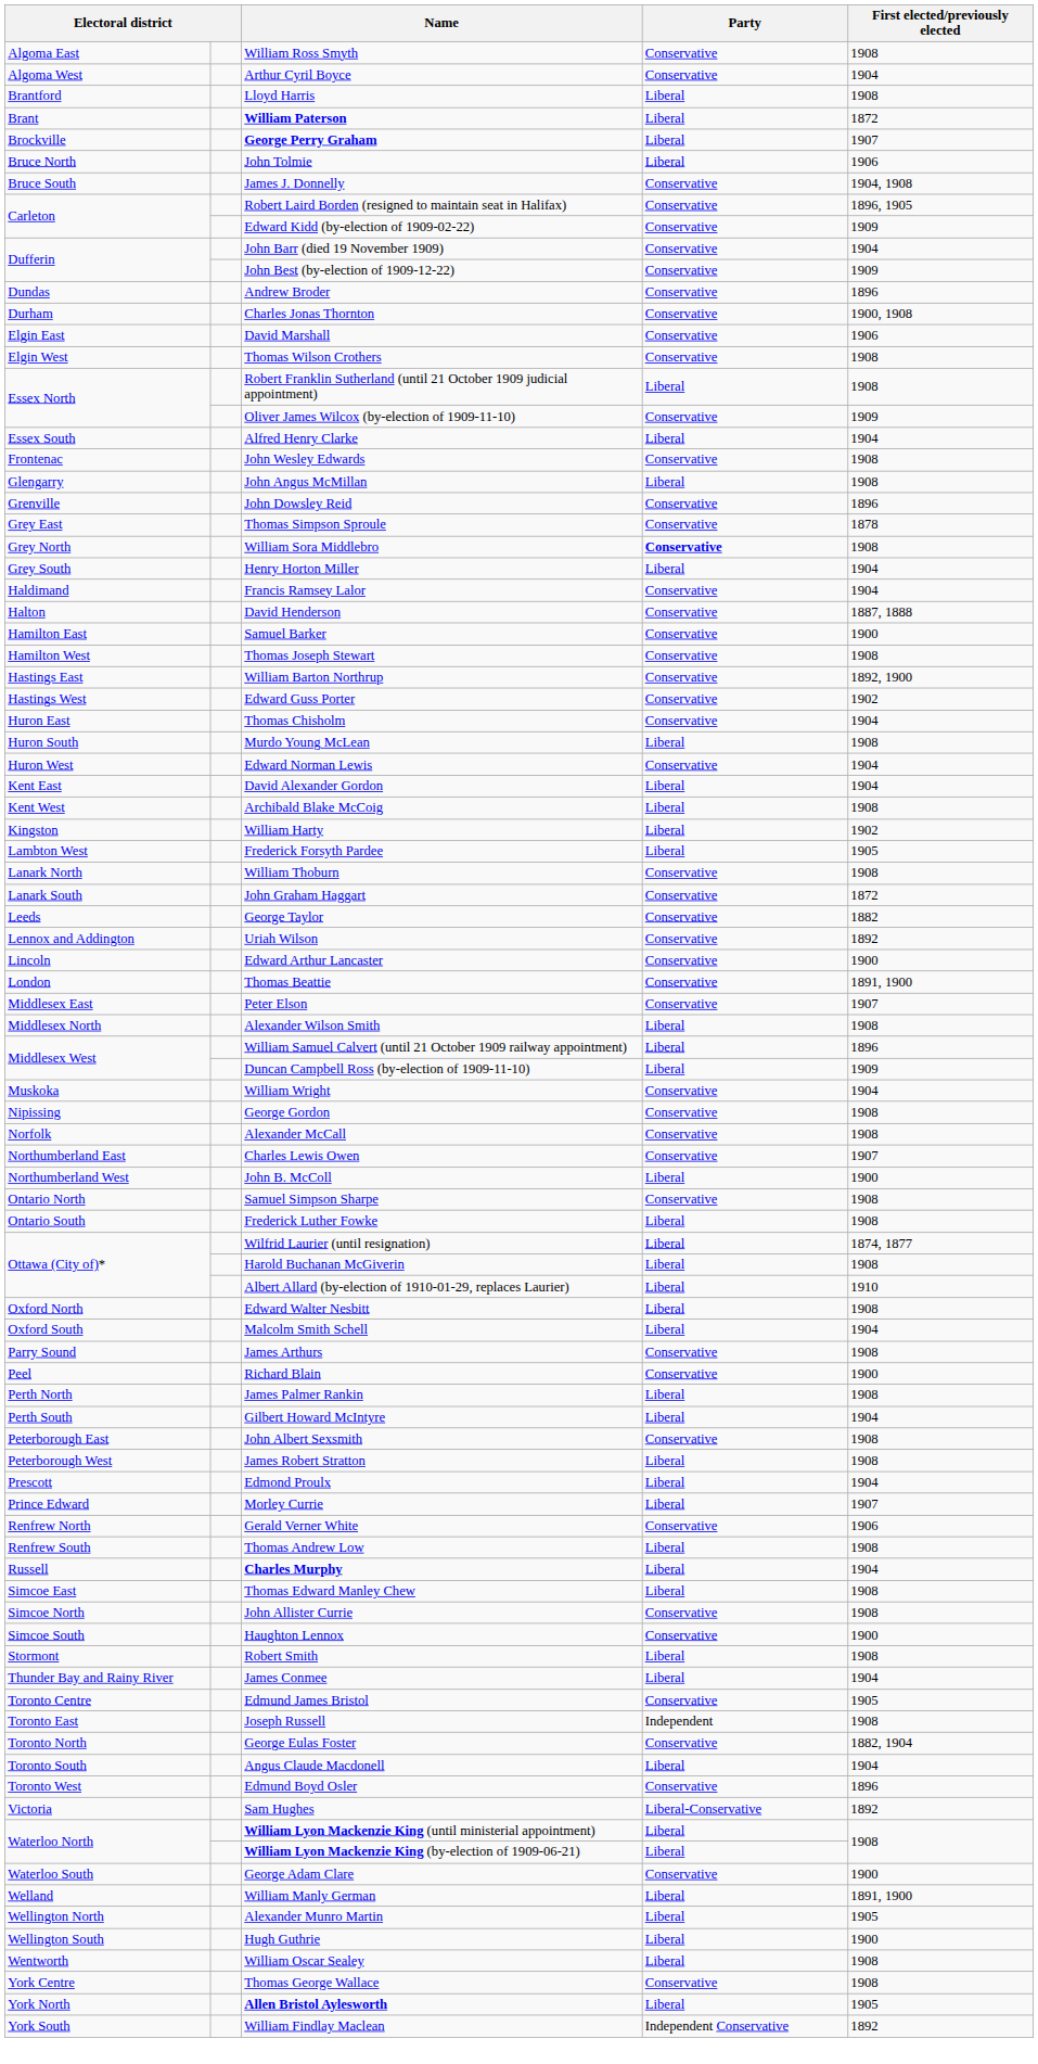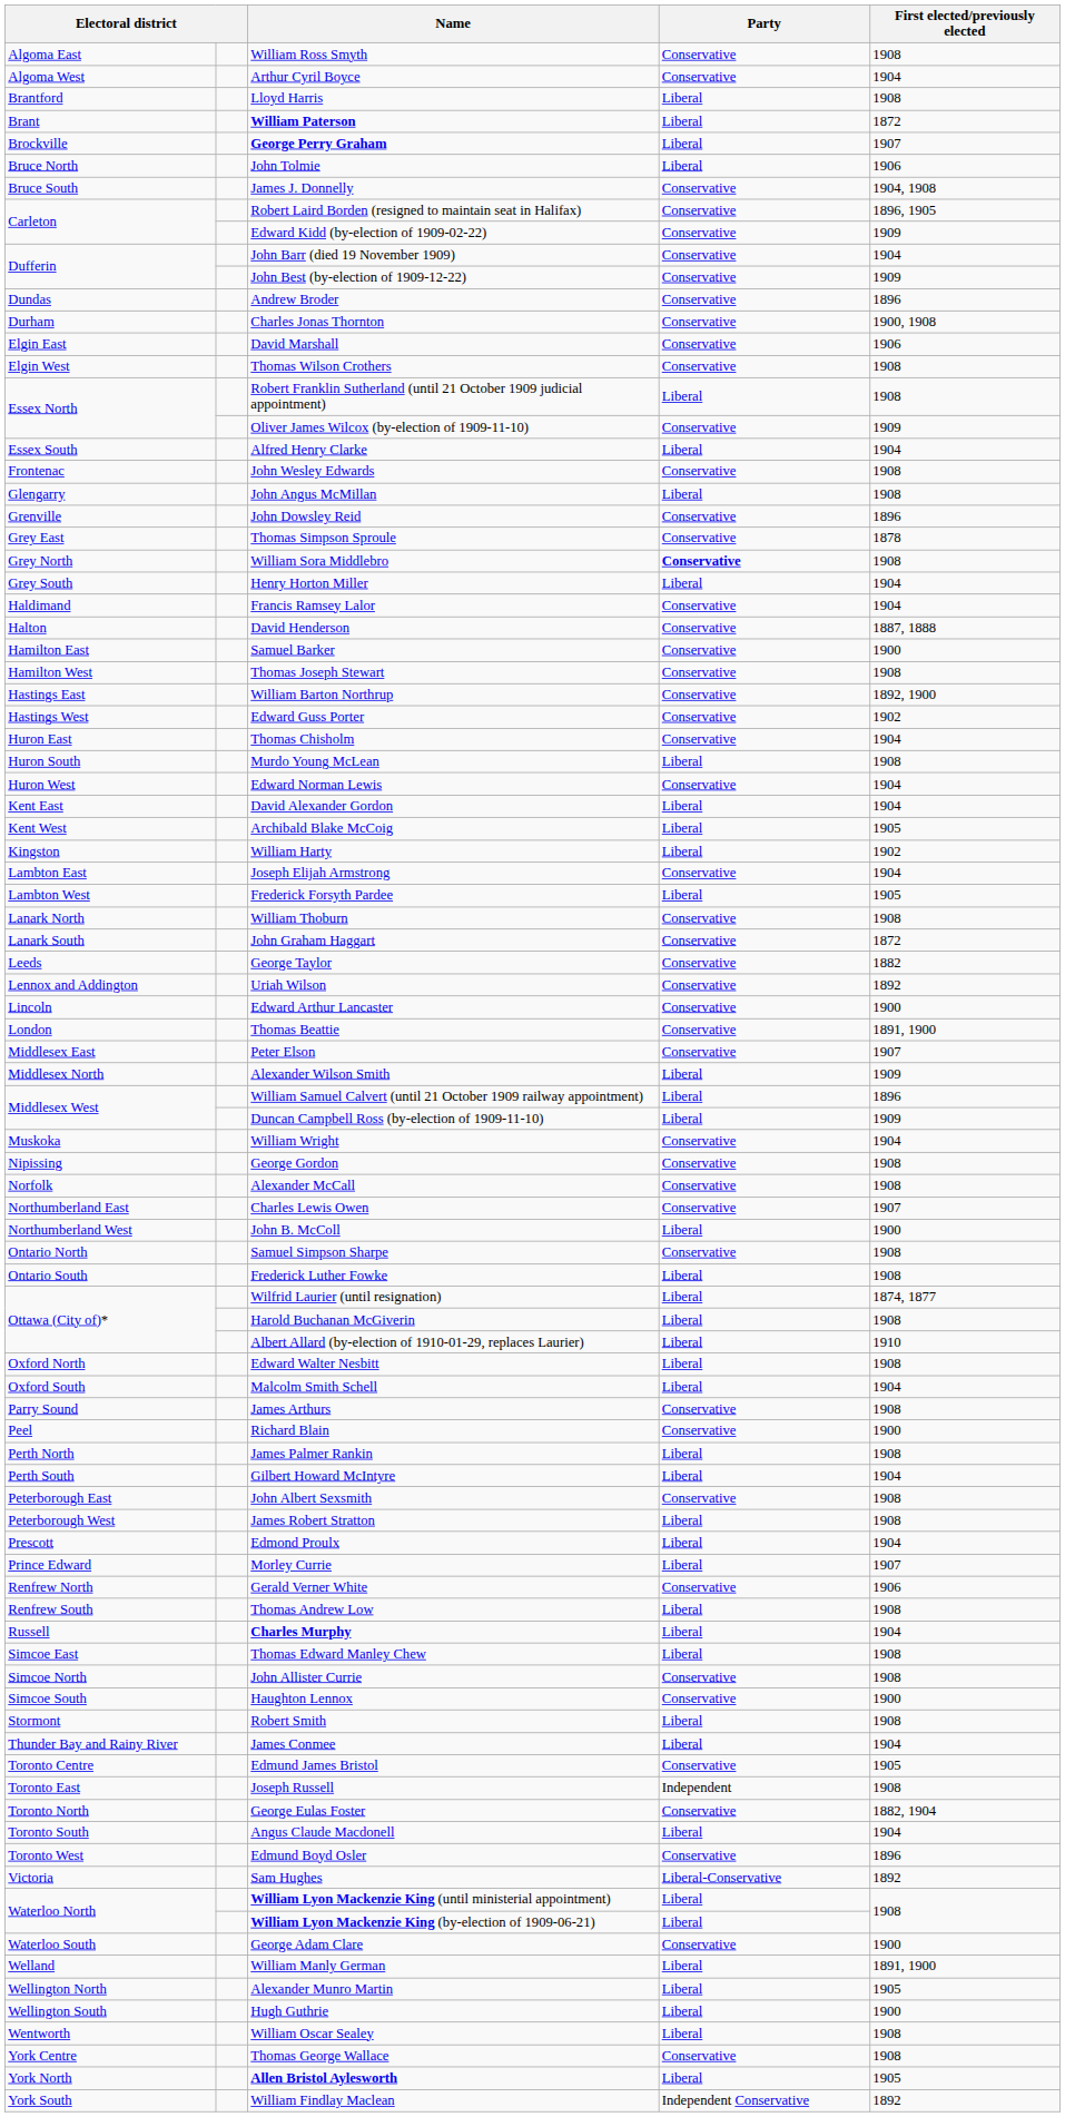 <table class="wikitable" width=95%>
 <tr>
 <th colspan=2 width=23%>Electoral district</th>
 <th>Name</th>
 <th width=20%>Party</th>
 <th>First elected/previously elected</th>
 </tr>
 <tr>
 <td width=20%><a href='#'>Algoma East</a></td>
 <td></td>
 <td><a href='#'>William Ross Smyth</a></td>
 <td><a href='#'>Conservative</a></td>
 <td>1908</td>
 </tr>
 <tr>
 <td><a href='#'>Algoma West</a></td>
 <td></td>
 <td><a href='#'>Arthur Cyril Boyce</a></td>
 <td><a href='#'>Conservative</a></td>
 <td>1904</td>
 </tr>
 <tr>
 <td><a href='#'>Brantford</a></td>
 <td></td>
 <td><a href='#'>Lloyd Harris</a></td>
 <td><a href='#'>Liberal</a></td>
 <td>1908</td>
 </tr>
 <tr>
 <td><a href='#'>Brant</a></td>
 <td></td>
 <td><strong><a href='#'>William Paterson</a></strong></td>
 <td><a href='#'>Liberal</a></td>
 <td>1872</td>
 </tr>
 <tr>
 <td><a href='#'>Brockville</a></td>
 <td></td>
 <td><strong><a href='#'>George Perry Graham</a></strong></td>
 <td><a href='#'>Liberal</a></td>
 <td>1907</td>
 </tr>
 <tr>
 <td><a href='#'>Bruce North</a></td>
 <td></td>
 <td><a href='#'>John Tolmie</a></td>
 <td><a href='#'>Liberal</a></td>
 <td>1906</td>
 </tr>
 <tr>
 <td><a href='#'>Bruce South</a></td>
 <td></td>
 <td><a href='#'>James J. Donnelly</a></td>
 <td><a href='#'>Conservative</a></td>
 <td>1904, 1908</td>
 </tr>
 <tr>
 <td rowspan=2><a href='#'>Carleton</a></td>
 <td></td>
 <td><a href='#'>Robert Laird Borden</a> (resigned to maintain seat in Halifax)</td>
 <td><a href='#'>Conservative</a></td>
 <td>1896, 1905</td>
 </tr>
 <tr>
 <td></td>
 <td><a href='#'>Edward Kidd</a> (by-election of 1909-02-22)</td>
 <td><a href='#'>Conservative</a></td>
 <td>1909</td>
 </tr>
 <tr>
 <td rowspan=2><a href='#'>Dufferin</a></td>
 <td></td>
 <td><a href='#'>John Barr</a> (died 19 November 1909)</td>
 <td><a href='#'>Conservative</a></td>
 <td>1904</td>
 </tr>
 <tr>
 <td></td>
 <td><a href='#'>John Best</a> (by-election of 1909-12-22)</td>
 <td><a href='#'>Conservative</a></td>
 <td>1909</td>
 </tr>
 <tr>
 <td><a href='#'>Dundas</a></td>
 <td></td>
 <td><a href='#'>Andrew Broder</a></td>
 <td><a href='#'>Conservative</a></td>
 <td>1896</td>
 </tr>
 <tr>
 <td><a href='#'>Durham</a></td>
 <td></td>
 <td><a href='#'>Charles Jonas Thornton</a></td>
 <td><a href='#'>Conservative</a></td>
 <td>1900, 1908</td>
 </tr>
 <tr>
 <td><a href='#'>Elgin East</a></td>
 <td></td>
 <td><a href='#'>David Marshall</a></td>
 <td><a href='#'>Conservative</a></td>
 <td>1906</td>
 </tr>
 <tr>
 <td><a href='#'>Elgin West</a></td>
 <td></td>
 <td><a href='#'>Thomas Wilson Crothers</a></td>
 <td><a href='#'>Conservative</a></td>
 <td>1908</td>
 </tr>
 <tr>
 <td rowspan=2><a href='#'>Essex North</a></td>
 <td></td>
 <td><a href='#'>Robert Franklin Sutherland</a> (until 21 October 1909 judicial appointment)</td>
 <td><a href='#'>Liberal</a></td>
 <td>1908</td>
 </tr>
 <tr>
 <td></td>
 <td><a href='#'>Oliver James Wilcox</a> (by-election of 1909-11-10)</td>
 <td><a href='#'>Conservative</a></td>
 <td>1909</td>
 </tr>
 <tr>
 <td><a href='#'>Essex South</a></td>
 <td></td>
 <td><a href='#'>Alfred Henry Clarke</a></td>
 <td><a href='#'>Liberal</a></td>
 <td>1904</td>
 </tr>
 <tr>
 <td><a href='#'>Frontenac</a></td>
 <td></td>
 <td><a href='#'>John Wesley Edwards</a></td>
 <td><a href='#'>Conservative</a></td>
 <td>1908</td>
 </tr>
 <tr>
 <td><a href='#'>Glengarry</a></td>
 <td></td>
 <td><a href='#'>John Angus McMillan</a></td>
 <td><a href='#'>Liberal</a></td>
 <td>1908</td>
 </tr>
 <tr>
 <td><a href='#'>Grenville</a></td>
 <td></td>
 <td><a href='#'>John Dowsley Reid</a></td>
 <td><a href='#'>Conservative</a></td>
 <td>1896</td>
 </tr>
 <tr>
 <td><a href='#'>Grey East</a></td>
 <td></td>
 <td><a href='#'>Thomas Simpson Sproule</a></td>
 <td><a href='#'>Conservative</a></td>
 <td>1878</td>
 </tr>
 <tr>
 <td><a href='#'>Grey North</a></td>
 <td></td>
 <td><a href='#'>William Sora Middlebro</a></td>
 <td><strong><a href='#'>Conservative</a></strong></td>
 <td>1908</td>
 </tr>
 <tr>
 <td><a href='#'>Grey South</a></td>
 <td></td>
 <td><a href='#'>Henry Horton Miller</a></td>
 <td><a href='#'>Liberal</a></td>
 <td>1904</td>
 </tr>
 <tr>
 <td><a href='#'>Haldimand</a></td>
 <td></td>
 <td><a href='#'>Francis Ramsey Lalor</a></td>
 <td><a href='#'>Conservative</a></td>
 <td>1904</td>
 </tr>
 <tr>
 <td><a href='#'>Halton</a></td>
 <td></td>
 <td><a href='#'>David Henderson</a></td>
 <td><a href='#'>Conservative</a></td>
 <td>1887, 1888</td>
 </tr>
 <tr>
 <td><a href='#'>Hamilton East</a></td>
 <td></td>
 <td><a href='#'>Samuel Barker</a></td>
 <td><a href='#'>Conservative</a></td>
 <td>1900</td>
 </tr>
 <tr>
 <td><a href='#'>Hamilton West</a></td>
 <td></td>
 <td><a href='#'>Thomas Joseph Stewart</a></td>
 <td><a href='#'>Conservative</a></td>
 <td>1908</td>
 </tr>
 <tr>
 <td><a href='#'>Hastings East</a></td>
 <td></td>
 <td><a href='#'>William Barton Northrup</a></td>
 <td><a href='#'>Conservative</a></td>
 <td>1892, 1900</td>
 </tr>
 <tr>
 <td><a href='#'>Hastings West</a></td>
 <td></td>
 <td><a href='#'>Edward Guss Porter</a></td>
 <td><a href='#'>Conservative</a></td>
 <td>1902</td>
 </tr>
 <tr>
 <td><a href='#'>Huron East</a></td>
 <td></td>
 <td><a href='#'>Thomas Chisholm</a></td>
 <td><a href='#'>Conservative</a></td>
 <td>1904</td>
 </tr>
 <tr>
 <td><a href='#'>Huron South</a></td>
 <td></td>
 <td><a href='#'>Murdo Young McLean</a></td>
 <td><a href='#'>Liberal</a></td>
 <td>1908</td>
 </tr>
 <tr>
 <td><a href='#'>Huron West</a></td>
 <td></td>
 <td><a href='#'>Edward Norman Lewis</a></td>
 <td><a href='#'>Conservative</a></td>
 <td>1904</td>
 </tr>
 <tr>
 <td><a href='#'>Kent East</a></td>
 <td></td>
 <td><a href='#'>David Alexander Gordon</a></td>
 <td><a href='#'>Liberal</a></td>
 <td>1904</td>
 </tr>
 <tr>
 <td><a href='#'>Kent West</a></td>
 <td></td>
 <td><a href='#'>Archibald Blake McCoig</a></td>
 <td><a href='#'>Liberal</a></td>
-<td>1908</td>
+<td>1905</td>
 </tr>
 <tr>
 <td><a href='#'>Kingston</a></td>
 <td></td>
 <td><a href='#'>William Harty</a></td>
 <td><a href='#'>Liberal</a></td>
 <td>1902</td>
+</tr>
+<tr>
+<td><a href='#'>Lambton East</a></td>
+<td></td>
+<td><a href='#'>Joseph Elijah Armstrong</a></td>
+<td><a href='#'>Conservative</a></td>
+<td>1904</td>
 </tr>
 <tr>
 <td><a href='#'>Lambton West</a></td>
 <td></td>
 <td><a href='#'>Frederick Forsyth Pardee</a></td>
 <td><a href='#'>Liberal</a></td>
 <td>1905</td>
 </tr>
 <tr>
 <td><a href='#'>Lanark North</a></td>
 <td></td>
 <td><a href='#'>William Thoburn</a></td>
 <td><a href='#'>Conservative</a></td>
 <td>1908</td>
 </tr>
 <tr>
 <td><a href='#'>Lanark South</a></td>
 <td></td>
 <td><a href='#'>John Graham Haggart</a></td>
 <td><a href='#'>Conservative</a></td>
 <td>1872</td>
 </tr>
 <tr>
 <td><a href='#'>Leeds</a></td>
 <td></td>
 <td><a href='#'>George Taylor</a></td>
 <td><a href='#'>Conservative</a></td>
 <td>1882</td>
 </tr>
 <tr>
 <td><a href='#'>Lennox and Addington</a></td>
 <td></td>
 <td><a href='#'>Uriah Wilson</a></td>
 <td><a href='#'>Conservative</a></td>
 <td>1892</td>
 </tr>
 <tr>
 <td><a href='#'>Lincoln</a></td>
 <td></td>
 <td><a href='#'>Edward Arthur Lancaster</a></td>
 <td><a href='#'>Conservative</a></td>
 <td>1900</td>
 </tr>
 <tr>
 <td><a href='#'>London</a></td>
 <td></td>
 <td><a href='#'>Thomas Beattie</a></td>
 <td><a href='#'>Conservative</a></td>
 <td>1891, 1900</td>
 </tr>
 <tr>
 <td><a href='#'>Middlesex East</a></td>
 <td></td>
 <td><a href='#'>Peter Elson</a></td>
 <td><a href='#'>Conservative</a></td>
 <td>1907</td>
 </tr>
 <tr>
 <td><a href='#'>Middlesex North</a></td>
 <td></td>
 <td><a href='#'>Alexander Wilson Smith</a></td>
 <td><a href='#'>Liberal</a></td>
-<td>1908</td>
+<td>1909</td>
 </tr>
 <tr>
 <td rowspan=2><a href='#'>Middlesex West</a></td>
 <td></td>
 <td><a href='#'>William Samuel Calvert</a> (until 21 October 1909 railway appointment)</td>
 <td><a href='#'>Liberal</a></td>
 <td>1896</td>
 </tr>
 <tr>
 <td></td>
 <td><a href='#'>Duncan Campbell Ross</a> (by-election of 1909-11-10)</td>
 <td><a href='#'>Liberal</a></td>
 <td>1909</td>
 </tr>
 <tr>
 <td><a href='#'>Muskoka</a></td>
 <td></td>
 <td><a href='#'>William Wright</a></td>
 <td><a href='#'>Conservative</a></td>
 <td>1904</td>
 </tr>
 <tr>
 <td><a href='#'>Nipissing</a></td>
 <td></td>
 <td><a href='#'>George Gordon</a></td>
 <td><a href='#'>Conservative</a></td>
 <td>1908</td>
 </tr>
 <tr>
 <td><a href='#'>Norfolk</a></td>
 <td></td>
 <td><a href='#'>Alexander McCall</a></td>
 <td><a href='#'>Conservative</a></td>
 <td>1908</td>
 </tr>
 <tr>
 <td><a href='#'>Northumberland East</a></td>
 <td></td>
 <td><a href='#'>Charles Lewis Owen</a></td>
 <td><a href='#'>Conservative</a></td>
 <td>1907</td>
 </tr>
 <tr>
 <td><a href='#'>Northumberland West</a></td>
 <td></td>
 <td><a href='#'>John B. McColl</a></td>
 <td><a href='#'>Liberal</a></td>
 <td>1900</td>
 </tr>
 <tr>
 <td><a href='#'>Ontario North</a></td>
 <td></td>
 <td><a href='#'>Samuel Simpson Sharpe</a></td>
 <td><a href='#'>Conservative</a></td>
 <td>1908</td>
 </tr>
 <tr>
 <td><a href='#'>Ontario South</a></td>
 <td></td>
 <td><a href='#'>Frederick Luther Fowke</a></td>
 <td><a href='#'>Liberal</a></td>
 <td>1908</td>
 </tr>
 <tr>
 <td rowspan=3><a href='#'>Ottawa (City of)</a>*</td>
 <td></td>
 <td><a href='#'>Wilfrid Laurier</a> (until resignation)</td>
 <td><a href='#'>Liberal</a></td>
 <td>1874, 1877</td>
 </tr>
 <tr>
 <td></td>
 <td><a href='#'>Harold Buchanan McGiverin</a></td>
 <td><a href='#'>Liberal</a></td>
 <td>1908</td>
 </tr>
 <tr>
 <td></td>
 <td><a href='#'>Albert Allard</a> (by-election of 1910-01-29, replaces Laurier)</td>
 <td><a href='#'>Liberal</a></td>
 <td>1910</td>
 </tr>
 <tr>
 <td><a href='#'>Oxford North</a></td>
 <td></td>
 <td><a href='#'>Edward Walter Nesbitt</a></td>
 <td><a href='#'>Liberal</a></td>
 <td>1908</td>
 </tr>
 <tr>
 <td><a href='#'>Oxford South</a></td>
 <td></td>
 <td><a href='#'>Malcolm Smith Schell</a></td>
 <td><a href='#'>Liberal</a></td>
 <td>1904</td>
 </tr>
 <tr>
 <td><a href='#'>Parry Sound</a></td>
 <td></td>
 <td><a href='#'>James Arthurs</a></td>
 <td><a href='#'>Conservative</a></td>
 <td>1908</td>
 </tr>
 <tr>
 <td><a href='#'>Peel</a></td>
 <td></td>
 <td><a href='#'>Richard Blain</a></td>
 <td><a href='#'>Conservative</a></td>
 <td>1900</td>
 </tr>
 <tr>
 <td><a href='#'>Perth North</a></td>
 <td></td>
 <td><a href='#'>James Palmer Rankin</a></td>
 <td><a href='#'>Liberal</a></td>
 <td>1908</td>
 </tr>
 <tr>
 <td><a href='#'>Perth South</a></td>
 <td></td>
 <td><a href='#'>Gilbert Howard McIntyre</a></td>
 <td><a href='#'>Liberal</a></td>
 <td>1904</td>
 </tr>
 <tr>
 <td><a href='#'>Peterborough East</a></td>
 <td></td>
 <td><a href='#'>John Albert Sexsmith</a></td>
 <td><a href='#'>Conservative</a></td>
 <td>1908</td>
 </tr>
 <tr>
 <td><a href='#'>Peterborough West</a></td>
 <td></td>
 <td><a href='#'>James Robert Stratton</a></td>
 <td><a href='#'>Liberal</a></td>
 <td>1908</td>
 </tr>
 <tr>
 <td><a href='#'>Prescott</a></td>
 <td></td>
 <td><a href='#'>Edmond Proulx</a></td>
 <td><a href='#'>Liberal</a></td>
 <td>1904</td>
 </tr>
 <tr>
 <td><a href='#'>Prince Edward</a></td>
 <td></td>
 <td><a href='#'>Morley Currie</a></td>
 <td><a href='#'>Liberal</a></td>
 <td>1907</td>
 </tr>
 <tr>
 <td><a href='#'>Renfrew North</a></td>
 <td></td>
 <td><a href='#'>Gerald Verner White</a></td>
 <td><a href='#'>Conservative</a></td>
 <td>1906</td>
 </tr>
 <tr>
 <td><a href='#'>Renfrew South</a></td>
 <td></td>
 <td><a href='#'>Thomas Andrew Low</a></td>
 <td><a href='#'>Liberal</a></td>
 <td>1908</td>
 </tr>
 <tr>
 <td><a href='#'>Russell</a></td>
 <td></td>
 <td><strong><a href='#'>Charles Murphy</a></strong></td>
 <td><a href='#'>Liberal</a></td>
 <td>1904</td>
 </tr>
 <tr>
 <td><a href='#'>Simcoe East</a></td>
 <td></td>
 <td><a href='#'>Thomas Edward Manley Chew</a></td>
 <td><a href='#'>Liberal</a></td>
 <td>1908</td>
 </tr>
 <tr>
 <td><a href='#'>Simcoe North</a></td>
 <td></td>
 <td><a href='#'>John Allister Currie</a></td>
 <td><a href='#'>Conservative</a></td>
 <td>1908</td>
 </tr>
 <tr>
 <td><a href='#'>Simcoe South</a></td>
 <td></td>
 <td><a href='#'>Haughton Lennox</a></td>
 <td><a href='#'>Conservative</a></td>
 <td>1900</td>
 </tr>
 <tr>
 <td><a href='#'>Stormont</a></td>
 <td></td>
 <td><a href='#'>Robert Smith</a></td>
 <td><a href='#'>Liberal</a></td>
 <td>1908</td>
 </tr>
 <tr>
 <td><a href='#'>Thunder Bay and Rainy River</a></td>
 <td></td>
 <td><a href='#'>James Conmee</a></td>
 <td><a href='#'>Liberal</a></td>
 <td>1904</td>
 </tr>
 <tr>
 <td><a href='#'>Toronto Centre</a></td>
 <td></td>
 <td><a href='#'>Edmund James Bristol</a></td>
 <td><a href='#'>Conservative</a></td>
 <td>1905</td>
 </tr>
 <tr>
 <td><a href='#'>Toronto East</a></td>
 <td></td>
 <td><a href='#'>Joseph Russell</a></td>
 <td>Independent</td>
 <td>1908</td>
 </tr>
 <tr>
 <td><a href='#'>Toronto North</a></td>
 <td></td>
 <td><a href='#'>George Eulas Foster</a></td>
 <td><a href='#'>Conservative</a></td>
 <td>1882, 1904</td>
 </tr>
 <tr>
 <td><a href='#'>Toronto South</a></td>
 <td></td>
 <td><a href='#'>Angus Claude Macdonell</a></td>
 <td><a href='#'>Liberal</a></td>
 <td>1904</td>
 </tr>
 <tr>
 <td><a href='#'>Toronto West</a></td>
 <td></td>
 <td><a href='#'>Edmund Boyd Osler</a></td>
 <td><a href='#'>Conservative</a></td>
 <td>1896</td>
 </tr>
 <tr>
 <td><a href='#'>Victoria</a></td>
 <td></td>
 <td><a href='#'>Sam Hughes</a></td>
 <td><a href='#'>Liberal-Conservative</a></td>
 <td>1892</td>
 </tr>
 <tr>
 <td rowspan=2><a href='#'>Waterloo North</a></td>
 <td></td>
 <td><strong><a href='#'>William Lyon Mackenzie King</a></strong> (until ministerial appointment)</td>
 <td><a href='#'>Liberal</a></td>
 <td rowspan=2>1908</td>
 </tr>
 <tr>
 <td></td>
 <td><strong><a href='#'>William Lyon Mackenzie King</a></strong> (by-election of 1909-06-21)</td>
 <td><a href='#'>Liberal</a></td>
 </tr>
 <tr>
 <td><a href='#'>Waterloo South</a></td>
 <td></td>
 <td><a href='#'>George Adam Clare</a></td>
 <td><a href='#'>Conservative</a></td>
 <td>1900</td>
 </tr>
 <tr>
 <td><a href='#'>Welland</a></td>
 <td></td>
 <td><a href='#'>William Manly German</a></td>
 <td><a href='#'>Liberal</a></td>
 <td>1891, 1900</td>
 </tr>
 <tr>
 <td><a href='#'>Wellington North</a></td>
 <td></td>
 <td><a href='#'>Alexander Munro Martin</a></td>
 <td><a href='#'>Liberal</a></td>
 <td>1905</td>
 </tr>
 <tr>
 <td><a href='#'>Wellington South</a></td>
 <td></td>
 <td><a href='#'>Hugh Guthrie</a></td>
 <td><a href='#'>Liberal</a></td>
 <td>1900</td>
 </tr>
 <tr>
 <td><a href='#'>Wentworth</a></td>
 <td></td>
 <td><a href='#'>William Oscar Sealey</a></td>
 <td><a href='#'>Liberal</a></td>
 <td>1908</td>
 </tr>
 <tr>
 <td><a href='#'>York Centre</a></td>
 <td></td>
 <td><a href='#'>Thomas George Wallace</a></td>
 <td><a href='#'>Conservative</a></td>
 <td>1908</td>
 </tr>
 <tr>
 <td><a href='#'>York North</a></td>
 <td></td>
 <td><strong><a href='#'>Allen Bristol Aylesworth</a></strong></td>
 <td><a href='#'>Liberal</a></td>
 <td>1905</td>
 </tr>
 <tr>
 <td><a href='#'>York South</a></td>
 <td></td>
 <td><a href='#'>William Findlay Maclean</a></td>
 <td>Independent <a href='#'>Conservative</a></td>
 <td>1892</td>
 </tr>
 </table>
